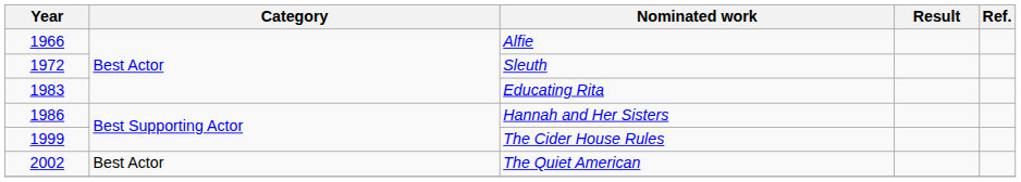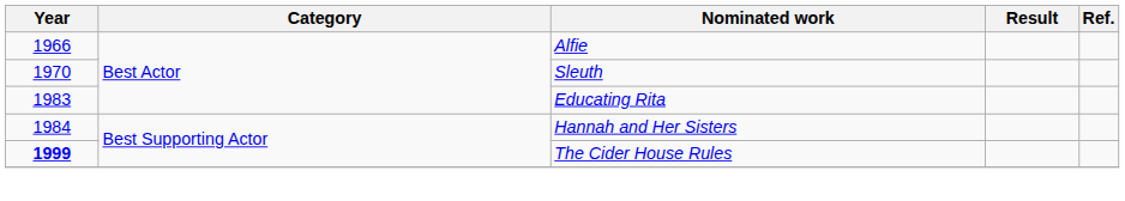 <table class=wikitable>
 <tr>
 <th scope="col" style="width:5em;">Year</th>
 <th scope="col" style="width:26em;">Category</th>
 <th scope="col" style="width:25em;">Nominated work</th>
 <th scope="col" style="width:5em;">Result</th>
 <th>Ref.</th>
 </tr>
 <tr>
 <td style="text-align:center;"><a href='#'>1966</a></td>
 <td rowspan="3"><a href='#'>Best Actor</a></td>
 <td><em><a href='#'>Alfie</a></em></td>
 <td></td>
 <td style="text-align:center;"></td>
 </tr>
 <tr>
-<td style="text-align:center;"><a href='#'>1972</a></td>
+<td style="text-align:center;"><a href='#'>1970</a></td>
 <td><em><a href='#'>Sleuth</a></em></td>
 <td></td>
 <td style="text-align:center;"></td>
 </tr>
 <tr>
 <td style="text-align:center;"><a href='#'>1983</a></td>
 <td><em><a href='#'>Educating Rita</a></em></td>
 <td></td>
 <td style="text-align:center;"></td>
 </tr>
 <tr>
-<td style="text-align:center;"><a href='#'>1986</a></td>
+<td style="text-align:center;"><a href='#'>1984</a></td>
 <td rowspan="2"><a href='#'>Best Supporting Actor</a></td>
 <td><em><a href='#'>Hannah and Her Sisters</a></em></td>
 <td></td>
 <td style="text-align:center;"></td>
 </tr>
 <tr>
-<td style="text-align:center;"><a href='#'>1999</a></td>
+<td style="text-align:center;"><strong><a href='#'>1999</a></strong></td>
 <td><em><a href='#'>The Cider House Rules</a></em></td>
-<td></td>
-<td style="text-align:center;"></td>
-</tr>
-<tr>
-<td style="text-align:center;"><a href='#'>2002</a></td>
-<td>Best Actor</td>
-<td><em><a href='#'>The Quiet American</a></em></td>
 <td></td>
 <td style="text-align:center;"></td>
 </tr>
 <tr>
 </tr>
 </table>
